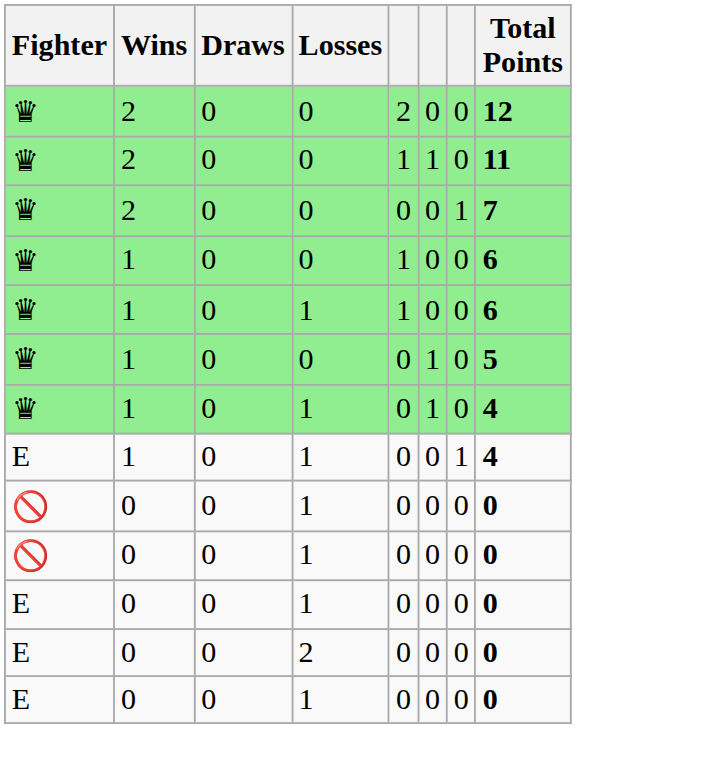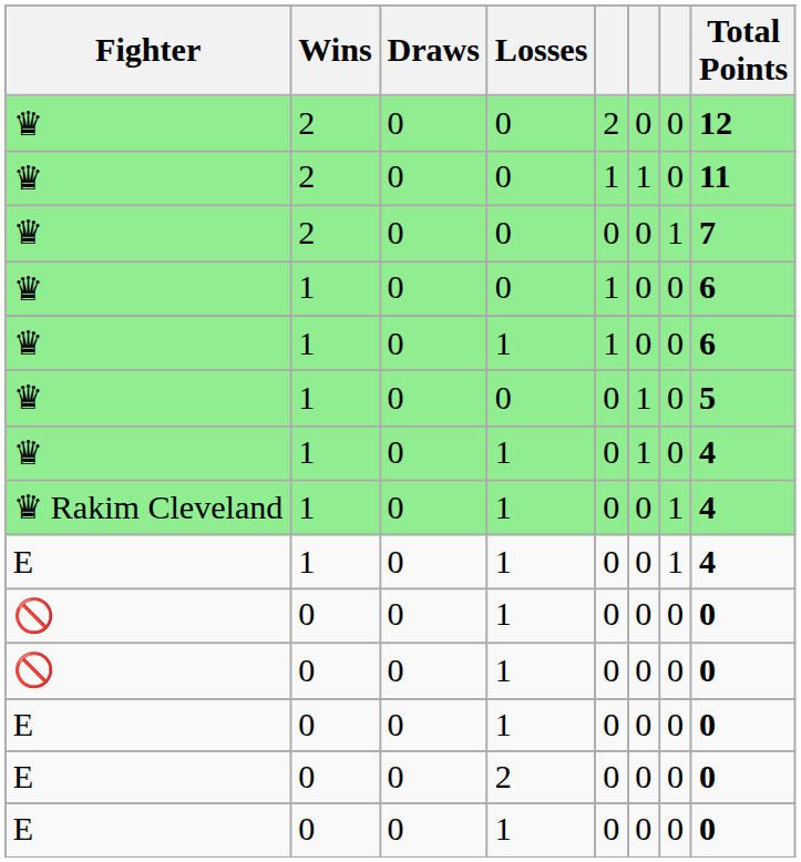 <table class="wikitable sortable">
 <tr>
 <th>Fighter</th>
 <th>Wins</th>
 <th>Draws</th>
 <th>Losses</th>
 <th></th>
 <th></th>
 <th></th>
 <th>Total<br> Points</th>
 </tr>
 <tr style="background:#90EE90;">
 <td>♛  </td>
 <td>2</td>
 <td>0</td>
 <td>0</td>
 <td>2</td>
 <td>0</td>
 <td>0</td>
 <td><strong>12</strong></td>
 </tr>
 <tr style="background:#90EE90;">
 <td>♛   </td>
 <td>2</td>
 <td>0</td>
 <td>0</td>
 <td>1</td>
 <td>1</td>
 <td>0</td>
 <td><strong>11</strong></td>
 </tr>
 <tr style="background:#90EE90;">
 <td>♛   </td>
 <td>2</td>
 <td>0</td>
 <td>0</td>
 <td>0</td>
 <td>0</td>
 <td>1</td>
 <td><strong>7</strong></td>
 </tr>
 <tr style="background:#90EE90;">
 <td>♛  </td>
 <td>1</td>
 <td>0</td>
 <td>0</td>
 <td>1</td>
 <td>0</td>
 <td>0</td>
 <td><strong>6</strong></td>
 </tr>
 <tr style="background:#90EE90;">
 <td>♛  </td>
 <td>1</td>
 <td>0</td>
 <td>1</td>
 <td>1</td>
 <td>0</td>
 <td>0</td>
 <td><strong>6</strong></td>
 </tr>
 <tr style="background:#90EE90;">
 <td>♛   </td>
 <td>1</td>
 <td>0</td>
 <td>0</td>
 <td>0</td>
 <td>1</td>
 <td>0</td>
 <td><strong>5</strong></td>
 </tr>
 <tr style="background:#90EE90;">
 <td>♛   </td>
 <td>1</td>
 <td>0</td>
 <td>1</td>
 <td>0</td>
 <td>1</td>
 <td>0</td>
 <td><strong>4</strong></td>
 </tr>
+<tr style="background:#90EE90;">
+<td>♛  Rakim Cleveland</td>
+<td>1</td>
+<td>0</td>
+<td>1</td>
+<td>0</td>
+<td>0</td>
+<td>1</td>
+<td><strong>4</strong></td>
+</tr>
 <tr>
 <td>E </td>
 <td>1</td>
 <td>0</td>
 <td>1</td>
 <td>0</td>
 <td>0</td>
 <td>1</td>
 <td><strong>4</strong></td>
 </tr>
 <tr>
 <td>🚫   </td>
 <td>0</td>
 <td>0</td>
 <td>1</td>
 <td>0</td>
 <td>0</td>
 <td>0</td>
 <td><strong>0</strong></td>
 </tr>
 <tr>
 <td>🚫 </td>
 <td>0</td>
 <td>0</td>
 <td>1</td>
 <td>0</td>
 <td>0</td>
 <td>0</td>
 <td><strong>0</strong></td>
 </tr>
 <tr>
 <td>E   </td>
 <td>0</td>
 <td>0</td>
 <td>1</td>
 <td>0</td>
 <td>0</td>
 <td>0</td>
 <td><strong>0</strong></td>
 </tr>
 <tr>
 <td>E  </td>
 <td>0</td>
 <td>0</td>
 <td>2</td>
 <td>0</td>
 <td>0</td>
 <td>0</td>
 <td><strong>0</strong></td>
 </tr>
 <tr>
 <td>E  </td>
 <td>0</td>
 <td>0</td>
 <td>1</td>
 <td>0</td>
 <td>0</td>
 <td>0</td>
 <td><strong>0</strong></td>
 </tr>
 </table>
